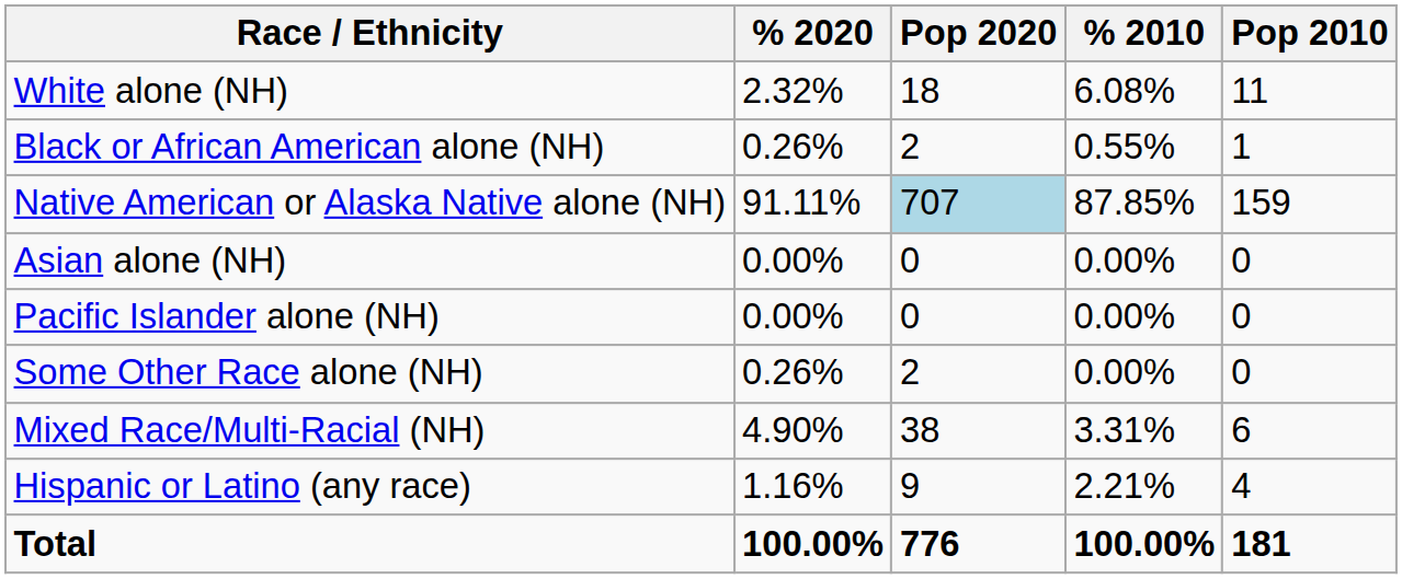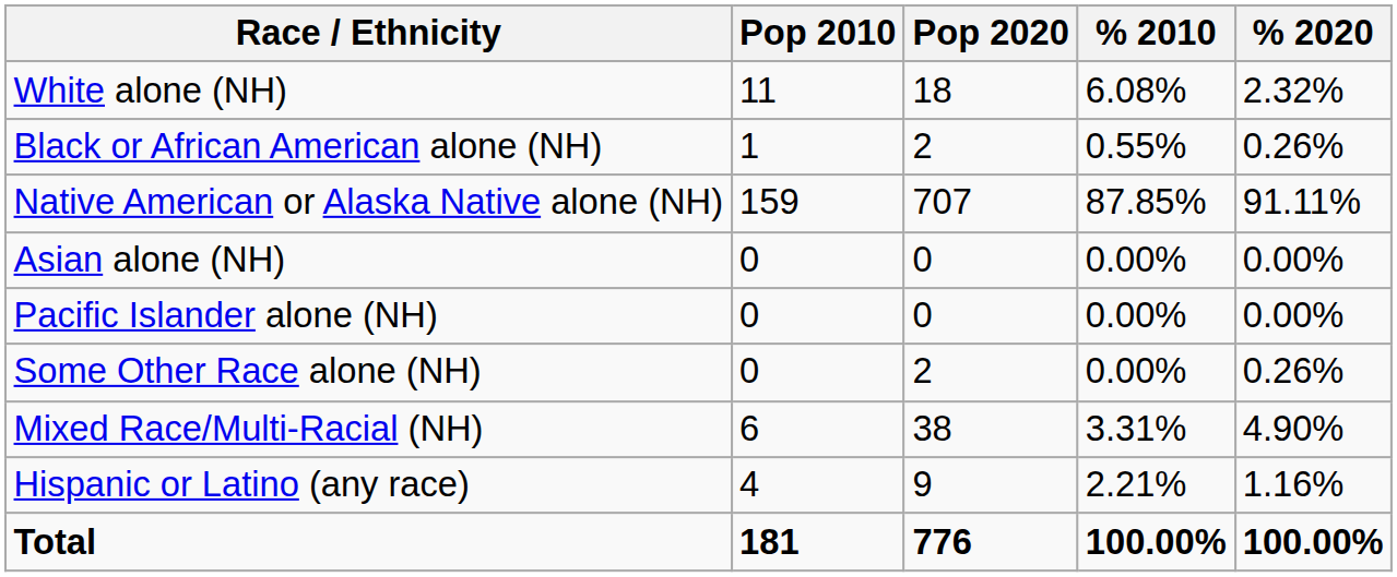 <table class="wikitable">
 <tr>
 <th>Race / Ethnicity</th>
-<th>% 2020</th>
+<th>Pop 2010</th>
 <th>Pop 2020</th>
 <th>% 2010</th>
-<th>Pop 2010</th>
+<th>% 2020</th>
 </tr>
 <tr>
 <td><a href='#'>White</a> alone (NH)</td>
-<td>2.32%</td>
+<td>11</td>
 <td>18</td>
 <td>6.08%</td>
-<td>11</td>
+<td>2.32%</td>
 </tr>
 <tr>
 <td><a href='#'>Black or African American</a> alone (NH)</td>
-<td>0.26%</td>
+<td>1</td>
 <td>2</td>
 <td>0.55%</td>
-<td>1</td>
+<td>0.26%</td>
 </tr>
 <tr>
 <td><a href='#'>Native American</a> or <a href='#'>Alaska Native</a> alone (NH)</td>
+<td>159</td>
+<td>707</td>
+<td>87.85%</td>
 <td>91.11%</td>
-<td style="background: lightblue;">707</td>
-<td>87.85%</td>
-<td>159</td>
 </tr>
 <tr>
 <td><a href='#'>Asian</a> alone (NH)</td>
-<td>0.00%</td>
+<td>0</td>
 <td>0</td>
 <td>0.00%</td>
-<td>0</td>
+<td>0.00%</td>
 </tr>
 <tr>
 <td><a href='#'>Pacific Islander</a> alone (NH)</td>
-<td>0.00%</td>
+<td>0</td>
 <td>0</td>
 <td>0.00%</td>
-<td>0</td>
+<td>0.00%</td>
 </tr>
 <tr>
 <td><a href='#'>Some Other Race</a> alone (NH)</td>
-<td>0.26%</td>
+<td>0</td>
 <td>2</td>
 <td>0.00%</td>
-<td>0</td>
+<td>0.26%</td>
 </tr>
 <tr>
 <td><a href='#'>Mixed Race/Multi-Racial</a> (NH)</td>
-<td>4.90%</td>
+<td>6</td>
 <td>38</td>
 <td>3.31%</td>
-<td>6</td>
+<td>4.90%</td>
 </tr>
 <tr>
 <td><a href='#'>Hispanic or Latino</a> (any race)</td>
-<td>1.16%</td>
+<td>4</td>
 <td>9</td>
 <td>2.21%</td>
-<td>4</td>
+<td>1.16%</td>
 </tr>
 <tr>
 <td><strong>Total</strong></td>
-<td><strong>100.00%</strong></td>
+<td><strong>181</strong></td>
 <td><strong>776</strong></td>
 <td><strong>100.00%</strong></td>
-<td><strong>181</strong></td>
+<td><strong>100.00%</strong></td>
 </tr>
 </table>
